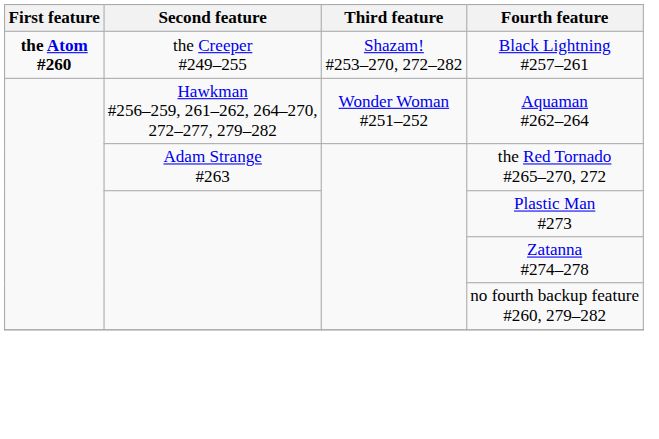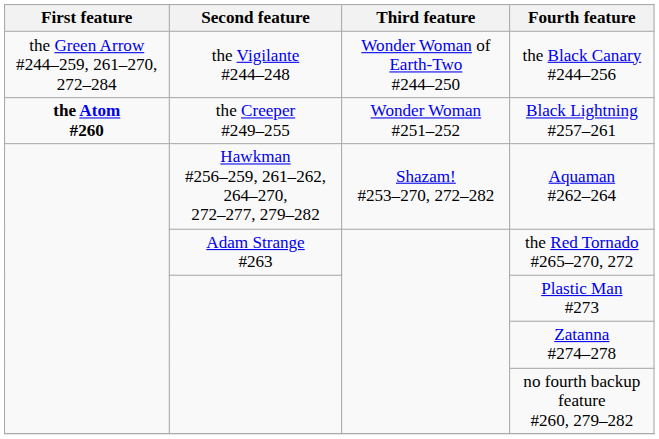 <table class="wikitable">
 <tr>
 <th>First feature</th>
 <th>Second feature</th>
 <th>Third feature</th>
 <th>Fourth feature</th>
 </tr>
 <tr>
+<td align="center">the <a href='#'>Green Arrow</a><br>#244–259, 261–270, 272–284</td>
+<td align="center">the <a href='#'>Vigilante</a><br>#244–248</td>
+<td align="center"><a href='#'>Wonder Woman</a> of <a href='#'>Earth-Two</a><br>#244–250</td>
+<td align="center">the <a href='#'>Black Canary</a><br>#244–256</td>
+</tr>
+<tr>
 <td align="center"><strong>the <a href='#'>Atom</a><br>#260</strong></td>
 <td align="center">the <a href='#'>Creeper</a><br>#249–255</td>
-<td align="center"><a href='#'>Shazam!</a><br>#253–270, 272–282</td>
+<td align="center"><a href='#'>Wonder Woman</a><br>#251–252</td>
 <td align="center"><a href='#'>Black Lightning</a><br>#257–261</td>
 </tr>
 <tr>
 <td rowspan="5"></td>
 <td align="center"><a href='#'>Hawkman</a><br>#256–259, 261–262, 264–270,<br> 272–277, 279–282</td>
-<td align="center"><a href='#'>Wonder Woman</a><br>#251–252</td>
+<td align="center"><a href='#'>Shazam!</a><br>#253–270, 272–282</td>
 <td align="center"><a href='#'>Aquaman</a><br>#262–264</td>
 </tr>
 <tr>
 <td align="center"><a href='#'>Adam Strange</a><br>#263</td>
 <td rowspan="4"></td>
 <td align="center">the <a href='#'>Red Tornado</a><br>#265–270, 272</td>
 </tr>
 <tr>
 <td rowspan="3"></td>
 <td align="center"><a href='#'>Plastic Man</a><br>#273</td>
 </tr>
 <tr>
 <td align="center"><a href='#'>Zatanna</a><br>#274–278</td>
 </tr>
 <tr>
 <td align="center">no fourth backup feature<br>#260, 279–282</td>
 </tr>
 <tr>
 </tr>
 </table>
